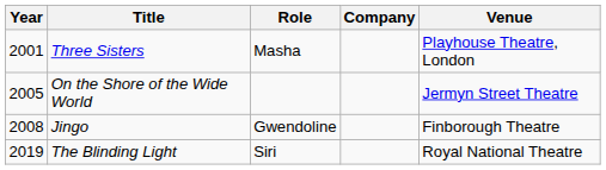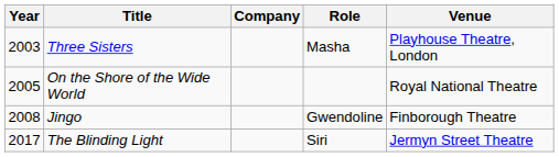 <table class="wikitable sortable">
 <tr>
 <th>Year</th>
 <th>Title</th>
+<th class="unsortable">Company</th>
 <th>Role</th>
-<th class="unsortable">Company</th>
 <th class="unsortable">Venue</th>
 </tr>
 <tr>
-<td>2001</td>
+<td>2003</td>
 <td><em><a href='#'>Three Sisters</a></em></td>
+<td></td>
 <td>Masha</td>
-<td></td>
 <td><a href='#'>Playhouse Theatre</a>, London</td>
 </tr>
 <tr>
 <td>2005</td>
 <td><em>On the Shore of the Wide World</em></td>
 <td></td>
 <td></td>
-<td><a href='#'>Jermyn Street Theatre</a></td>
+<td>Royal National Theatre</td>
 </tr>
 <tr>
 <td>2008</td>
 <td><em>Jingo</em></td>
+<td></td>
 <td>Gwendoline</td>
-<td></td>
 <td>Finborough Theatre</td>
 </tr>
 <tr>
-<td>2019</td>
+<td>2017</td>
 <td><em>The Blinding Light</em></td>
+<td></td>
 <td>Siri</td>
-<td></td>
-<td>Royal National Theatre</td>
+<td><a href='#'>Jermyn Street Theatre</a></td>
 </tr>
 </table>
